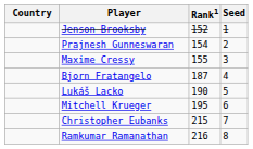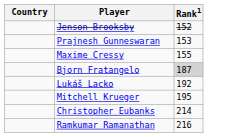 <table class="sortable wikitable">
 <tr>
 <th width="70">Country</th>
 <th width="175">Player</th>
 <th>Rank<sup>1</sup></th>
-<th>Seed</th>
 </tr>
 <tr>
 <td><s></s></td>
 <td><s><a href='#'>Jenson Brooksby</a></s></td>
 <td><s>152</s></td>
-<td><s>1</s></td>
 </tr>
 <tr>
 <td></td>
 <td><a href='#'>Prajnesh Gunneswaran</a></td>
-<td>154</td>
-<td>2</td>
+<td>153</td>
 </tr>
 <tr>
 <td></td>
 <td><a href='#'>Maxime Cressy</a></td>
 <td>155</td>
-<td>3</td>
 </tr>
 <tr>
 <td></td>
 <td><a href='#'>Bjorn Fratangelo</a></td>
-<td>187</td>
-<td>4</td>
+<td style="background: lightgrey;">187</td>
 </tr>
 <tr>
 <td></td>
 <td><a href='#'>Lukáš Lacko</a></td>
-<td>190</td>
-<td>5</td>
+<td>192</td>
 </tr>
 <tr>
 <td></td>
 <td><a href='#'>Mitchell Krueger</a></td>
 <td>195</td>
-<td>6</td>
 </tr>
 <tr>
 <td></td>
 <td><a href='#'>Christopher Eubanks</a></td>
-<td>215</td>
-<td>7</td>
+<td>214</td>
 </tr>
 <tr>
 <td></td>
 <td><a href='#'>Ramkumar Ramanathan</a></td>
 <td>216</td>
-<td>8</td>
 </tr>
 </table>
